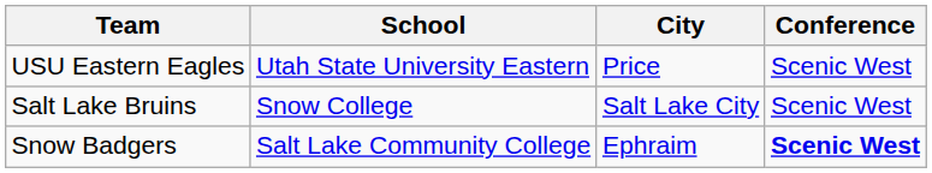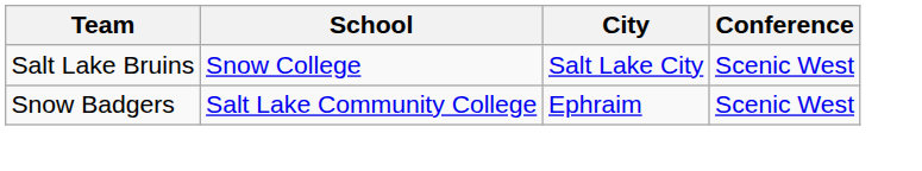 <table class="sortable wikitable">
 <tr>
 <th>Team</th>
 <th>School</th>
 <th>City</th>
 <th>Conference</th>
-</tr>
-<tr>
-<td>USU Eastern Eagles</td>
-<td><a href='#'>Utah State University Eastern</a></td>
-<td><a href='#'>Price</a></td>
-<td><a href='#'>Scenic West</a></td>
 </tr>
 <tr>
 <td>Salt Lake Bruins</td>
 <td><a href='#'>Snow College</a></td>
 <td><a href='#'>Salt Lake City</a></td>
 <td><a href='#'>Scenic West</a></td>
 </tr>
 <tr>
 <td>Snow Badgers</td>
 <td><a href='#'>Salt Lake Community College</a></td>
 <td><a href='#'>Ephraim</a></td>
-<td><strong><a href='#'>Scenic West</a></strong></td>
+<td><a href='#'>Scenic West</a></td>
 </tr>
 </table>
